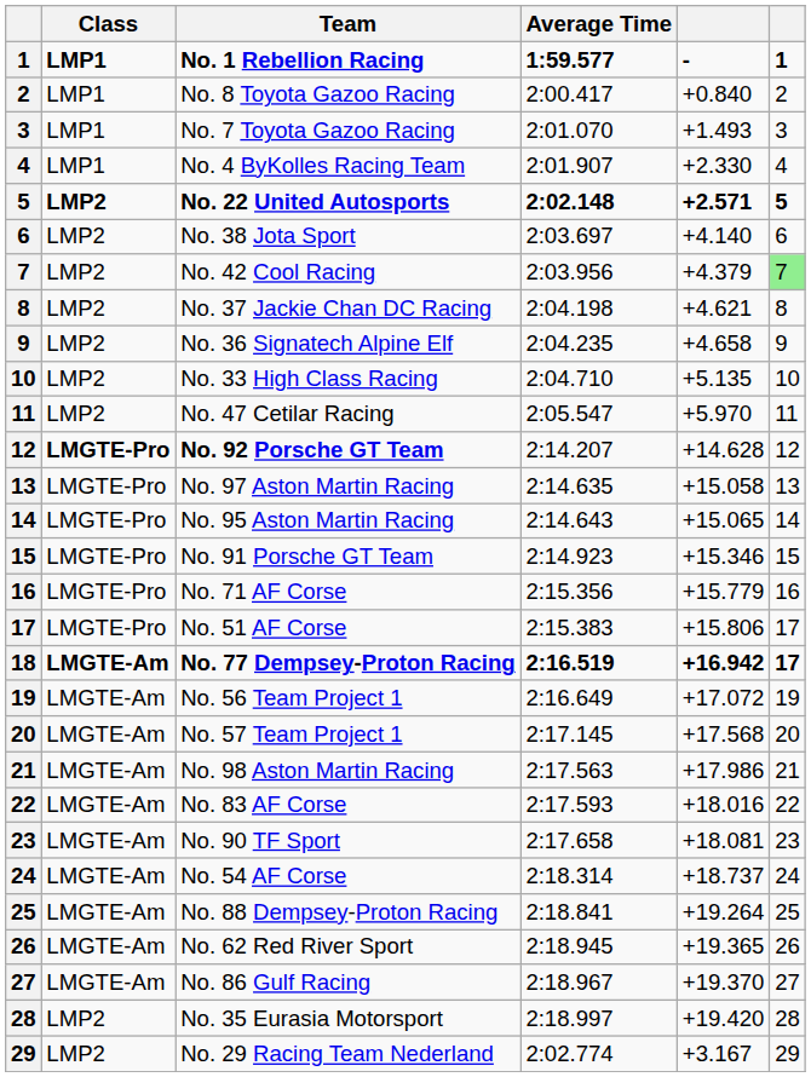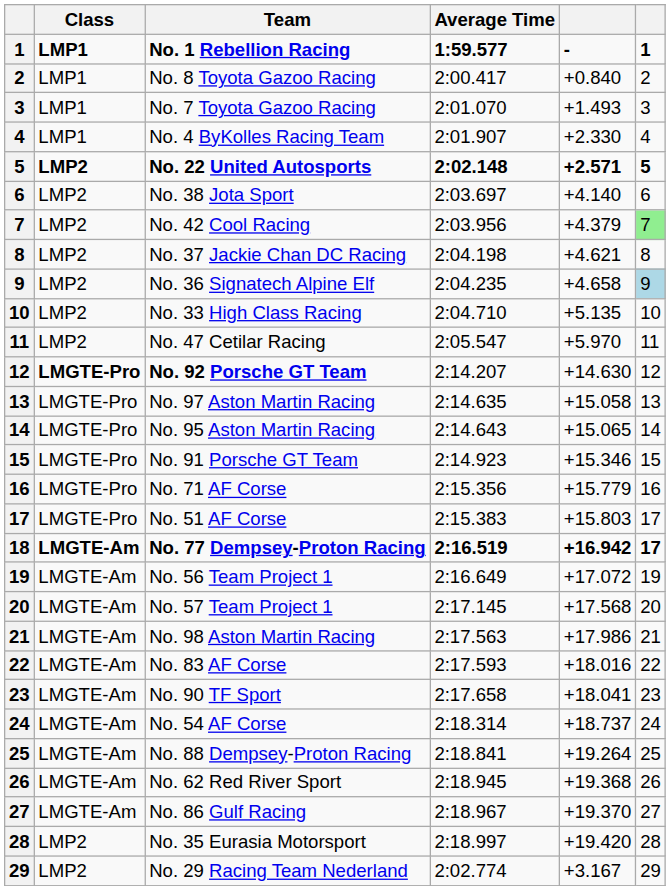 <table class="wikitable" style="font-size: 90%;">
 <tr>
 <th scope="col"></th>
 <th scope="col">Class</th>
 <th scope="col">Team</th>
 <th scope="col">Average Time</th>
 <th scope="col"></th>
 <th scope="col"></th>
 </tr>
 <tr style="font-weight:bold">
 <th scope="row">1</th>
 <td>LMP1</td>
 <td>No. 1 <a href='#'>Rebellion Racing</a></td>
 <td>1:59.577</td>
 <td>-</td>
 <td>1</td>
 </tr>
 <tr>
 <th scope="row">2</th>
 <td>LMP1</td>
 <td>No. 8 <a href='#'>Toyota Gazoo Racing</a></td>
 <td>2:00.417</td>
 <td>+0.840</td>
 <td>2</td>
 </tr>
 <tr>
 <th scope="row">3</th>
 <td>LMP1</td>
 <td>No. 7 <a href='#'>Toyota Gazoo Racing</a></td>
 <td>2:01.070</td>
 <td>+1.493</td>
 <td>3</td>
 </tr>
 <tr>
 <th scope="row">4</th>
 <td>LMP1</td>
 <td>No. 4 <a href='#'>ByKolles Racing Team</a></td>
 <td>2:01.907</td>
 <td>+2.330</td>
 <td>4</td>
 </tr>
 <tr>
 <th scope="row"><strong>5</strong></th>
 <td><strong>LMP2</strong></td>
 <td><strong>No. 22 <a href='#'>United Autosports</a></strong></td>
 <td><strong>2:02.148</strong></td>
 <td><strong> +2.571</strong></td>
 <td><strong>5</strong></td>
 </tr>
 <tr>
 <th scope="row">6</th>
 <td>LMP2</td>
 <td>No. 38 <a href='#'>Jota Sport</a></td>
 <td>2:03.697</td>
 <td>+4.140</td>
 <td>6</td>
 </tr>
 <tr>
 <th scope="row">7</th>
 <td>LMP2</td>
 <td>No. 42 <a href='#'>Cool Racing</a></td>
 <td>2:03.956</td>
 <td>+4.379</td>
 <td style="background: lightgreen;">7</td>
 </tr>
 <tr>
 <th scope="row">8</th>
 <td>LMP2</td>
 <td>No. 37 <a href='#'>Jackie Chan DC Racing</a></td>
 <td>2:04.198</td>
 <td>+4.621</td>
 <td>8</td>
 </tr>
 <tr>
 <th scope="row">9</th>
 <td>LMP2</td>
 <td>No. 36 <a href='#'>Signatech Alpine Elf</a></td>
 <td>2:04.235</td>
 <td>+4.658</td>
-<td>9</td>
+<td style="background: lightblue;">9</td>
 </tr>
 <tr>
 <th scope="row">10</th>
 <td>LMP2</td>
 <td>No. 33 <a href='#'>High Class Racing</a></td>
 <td>2:04.710</td>
 <td>+5.135</td>
 <td>10</td>
 </tr>
 <tr>
 <th scope="row">11</th>
 <td>LMP2</td>
 <td>No. 47 Cetilar Racing</td>
 <td>2:05.547</td>
 <td>+5.970</td>
 <td>11</td>
 </tr>
 <tr>
 <th scope="row"><strong>12</strong></th>
 <td><strong>LMGTE-Pro</strong></td>
 <td><strong>No. 92 <a href='#'>Porsche GT Team</a></strong></td>
 <td>2:14.207</td>
-<td>+14.628</td>
+<td>+14.630</td>
 <td>12</td>
 </tr>
 <tr>
 <th scope="row">13</th>
 <td>LMGTE-Pro</td>
 <td>No. 97 <a href='#'>Aston Martin Racing</a></td>
 <td>2:14.635</td>
 <td>+15.058</td>
 <td>13</td>
 </tr>
 <tr>
 <th scope="row">14</th>
 <td>LMGTE-Pro</td>
 <td>No. 95 <a href='#'>Aston Martin Racing</a></td>
 <td>2:14.643</td>
 <td>+15.065</td>
 <td>14</td>
 </tr>
 <tr>
 <th scope="row">15</th>
 <td>LMGTE-Pro</td>
 <td>No. 91 <a href='#'>Porsche GT Team</a></td>
 <td>2:14.923</td>
 <td>+15.346</td>
 <td>15</td>
 </tr>
 <tr>
 <th scope="row">16</th>
 <td>LMGTE-Pro</td>
 <td>No. 71 <a href='#'>AF Corse</a></td>
 <td>2:15.356</td>
 <td>+15.779</td>
 <td>16</td>
 </tr>
 <tr>
 <th scope="row">17</th>
 <td>LMGTE-Pro</td>
 <td>No. 51 <a href='#'>AF Corse</a></td>
 <td>2:15.383</td>
-<td>+15.806</td>
+<td>+15.803</td>
 <td>17</td>
 </tr>
 <tr>
 <th scope="row"><strong>18</strong></th>
 <td><strong>LMGTE-Am</strong></td>
 <td><strong>No. 77 <a href='#'>Dempsey</a>-<a href='#'>Proton Racing</a></strong></td>
 <td><strong>2:16.519</strong></td>
 <td><strong>+16.942</strong></td>
 <td><strong>17</strong></td>
 </tr>
 <tr>
 <th scope="row">19</th>
 <td>LMGTE-Am</td>
 <td>No. 56 <a href='#'>Team Project 1</a></td>
 <td>2:16.649</td>
 <td>+17.072</td>
 <td>19</td>
 </tr>
 <tr>
 <th scope="row">20</th>
 <td>LMGTE-Am</td>
 <td>No. 57 <a href='#'>Team Project 1</a></td>
 <td>2:17.145</td>
 <td>+17.568</td>
 <td>20</td>
 </tr>
 <tr>
 <th scope="row">21</th>
 <td>LMGTE-Am</td>
 <td>No. 98 <a href='#'>Aston Martin Racing</a></td>
 <td>2:17.563</td>
 <td>+17.986</td>
 <td>21</td>
 </tr>
 <tr>
 <th scope="row">22</th>
 <td>LMGTE-Am</td>
 <td>No. 83 <a href='#'>AF Corse</a></td>
 <td>2:17.593</td>
 <td>+18.016</td>
 <td>22</td>
 </tr>
 <tr>
 <th scope="row">23</th>
 <td>LMGTE-Am</td>
 <td>No. 90 <a href='#'>TF Sport</a></td>
 <td>2:17.658</td>
-<td>+18.081</td>
+<td>+18.041</td>
 <td>23</td>
 </tr>
 <tr>
 <th scope="row">24</th>
 <td>LMGTE-Am</td>
 <td>No. 54 <a href='#'>AF Corse</a></td>
 <td>2:18.314</td>
 <td>+18.737</td>
 <td>24</td>
 </tr>
 <tr>
 <th scope="row">25</th>
 <td>LMGTE-Am</td>
 <td>No. 88 <a href='#'>Dempsey</a>-<a href='#'>Proton Racing</a></td>
 <td>2:18.841</td>
 <td>+19.264</td>
 <td>25</td>
 </tr>
 <tr>
 <th scope="row">26</th>
 <td>LMGTE-Am</td>
 <td>No. 62 Red River Sport</td>
 <td>2:18.945</td>
-<td>+19.365</td>
+<td>+19.368</td>
 <td>26</td>
 </tr>
 <tr>
 <th scope="row">27</th>
 <td>LMGTE-Am</td>
 <td>No. 86 <a href='#'>Gulf Racing</a></td>
 <td>2:18.967</td>
 <td>+19.370</td>
 <td>27</td>
 </tr>
 <tr>
 <th scope="row">28</th>
 <td>LMP2</td>
 <td>No. 35 Eurasia Motorsport</td>
 <td>2:18.997</td>
 <td>+19.420</td>
 <td>28</td>
 </tr>
 <tr>
 <th scope="row">29</th>
 <td>LMP2</td>
 <td>No. 29 <a href='#'>Racing Team Nederland</a></td>
 <td>2:02.774</td>
 <td>+3.167</td>
 <td>29</td>
 </tr>
 </table>
